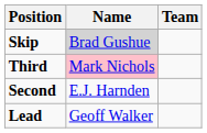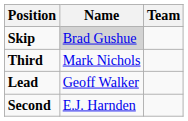 <table class="wikitable">
 <tr>
 <th><strong>Position</strong></th>
 <th><strong>Name</strong></th>
 <th><strong>Team</strong></th>
 </tr>
 <tr>
 <td><strong>Skip</strong></td>
 <td style="background: lightgrey;"><a href='#'>Brad Gushue</a></td>
 <td></td>
 </tr>
 <tr>
 <td><strong>Third</strong></td>
-<td style="background: pink;"><a href='#'>Mark Nichols</a></td>
+<td><a href='#'>Mark Nichols</a></td>
+<td></td>
+</tr>
+<tr>
+<td><strong>Lead</strong></td>
+<td><a href='#'>Geoff Walker</a></td>
 <td></td>
 </tr>
 <tr>
 <td><strong>Second</strong></td>
 <td><a href='#'>E.J. Harnden</a></td>
 <td></td>
 </tr>
-<tr>
-<td><strong>Lead</strong></td>
-<td><a href='#'>Geoff Walker</a></td>
-<td></td>
-</tr>
 </table>
